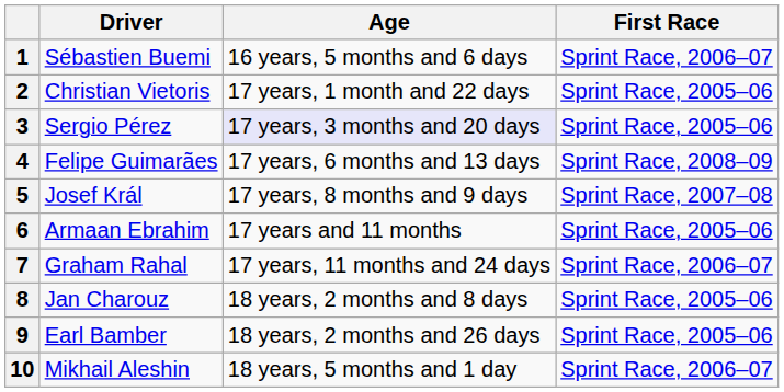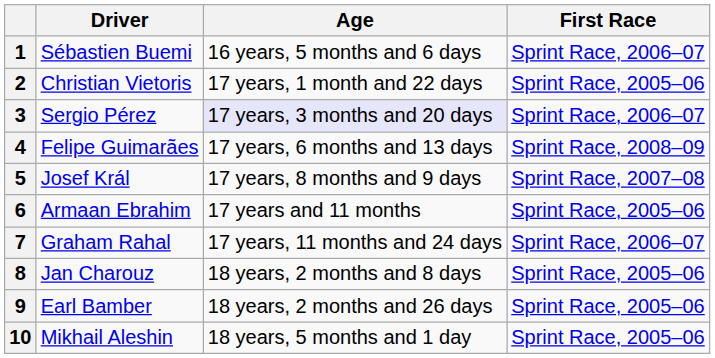 <table class="wikitable">
 <tr>
 <th></th>
 <th>Driver</th>
 <th>Age</th>
 <th>First Race</th>
 </tr>
 <tr>
 <th>1</th>
 <td> <a href='#'>Sébastien Buemi</a></td>
 <td>16 years, 5 months and 6 days</td>
 <td><a href='#'>Sprint Race, 2006–07</a> </td>
 </tr>
 <tr>
 <th>2</th>
 <td> <a href='#'>Christian Vietoris</a></td>
 <td>17 years, 1 month and 22 days</td>
 <td><a href='#'>Sprint Race, 2005–06</a> </td>
 </tr>
 <tr>
 <th>3</th>
 <td> <a href='#'>Sergio Pérez</a></td>
 <td style="background: lavender;">17 years, 3 months and 20 days</td>
-<td><a href='#'>Sprint Race, 2005–06</a> </td>
+<td><a href='#'>Sprint Race, 2006–07</a> </td>
 </tr>
 <tr>
 <th>4</th>
 <td> <a href='#'>Felipe Guimarães</a></td>
 <td>17 years, 6 months and 13 days</td>
 <td><a href='#'>Sprint Race, 2008–09</a> </td>
 </tr>
 <tr>
 <th>5</th>
 <td> <a href='#'>Josef Král</a></td>
 <td>17 years, 8 months and 9 days</td>
 <td><a href='#'>Sprint Race, 2007–08</a> </td>
 </tr>
 <tr>
 <th>6</th>
 <td> <a href='#'>Armaan Ebrahim</a></td>
 <td>17 years and 11 months</td>
 <td><a href='#'>Sprint Race, 2005–06</a> </td>
 </tr>
 <tr>
 <th>7</th>
 <td> <a href='#'>Graham Rahal</a></td>
 <td>17 years, 11 months and 24 days</td>
 <td><a href='#'>Sprint Race, 2006–07</a> </td>
 </tr>
 <tr>
 <th>8</th>
 <td> <a href='#'>Jan Charouz</a></td>
 <td>18 years, 2 months and 8 days</td>
 <td><a href='#'>Sprint Race, 2005–06</a> </td>
 </tr>
 <tr>
 <th>9</th>
 <td> <a href='#'>Earl Bamber</a></td>
 <td>18 years, 2 months and 26 days</td>
 <td><a href='#'>Sprint Race, 2005–06</a> </td>
 </tr>
 <tr>
 <th>10</th>
 <td> <a href='#'>Mikhail Aleshin</a></td>
 <td>18 years, 5 months and 1 day</td>
-<td><a href='#'>Sprint Race, 2006–07</a> </td>
+<td><a href='#'>Sprint Race, 2005–06</a> </td>
 </tr>
 </table>
